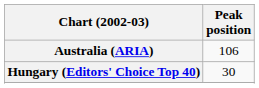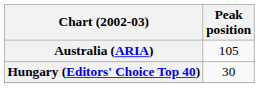 <table class="wikitable plainrowheaders sortable" style="text-align:center;">
 <tr>
 <th scope="col">Chart (2002-03)</th>
 <th scope="col">Peak<br>position</th>
 </tr>
 <tr>
 <th scope="row">Australia (<a href='#'>ARIA</a>)</th>
-<td align="center">106</td>
+<td align="center">105</td>
 </tr>
 <tr>
 <th scope="row">Hungary (<a href='#'>Editors' Choice Top 40</a>)</th>
 <td>30</td>
 </tr>
 <tr>
 </tr>
 <tr>
 </tr>
 <tr>
 </tr>
 <tr>
 </tr>
 <tr>
 </tr>
 </table>
